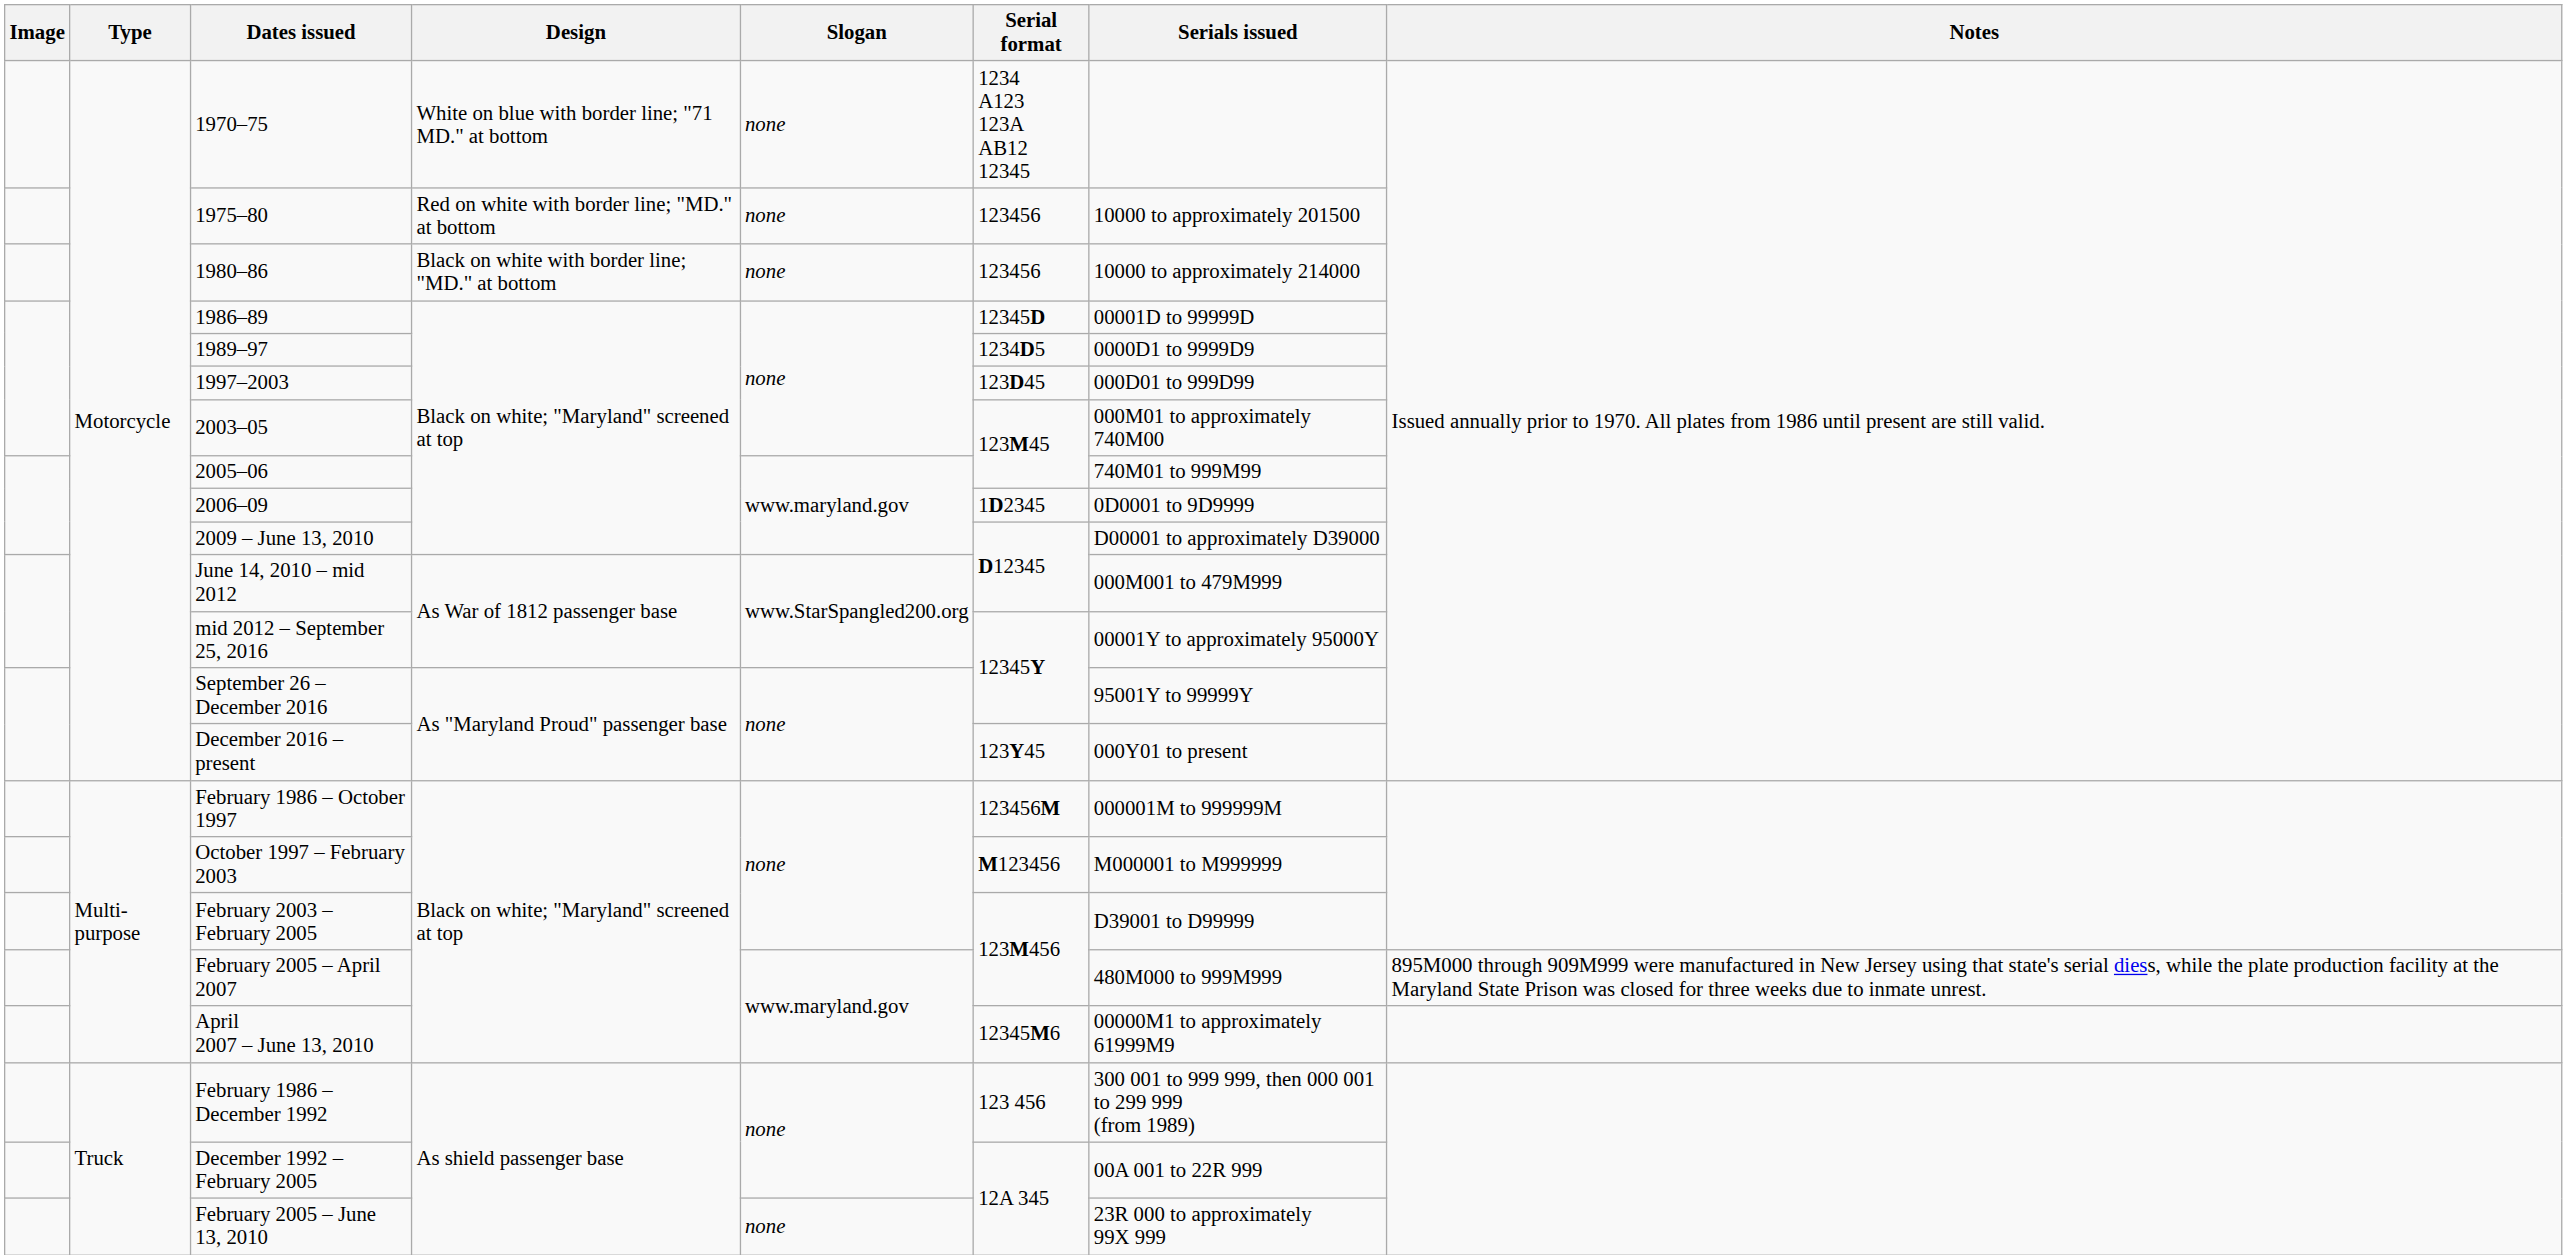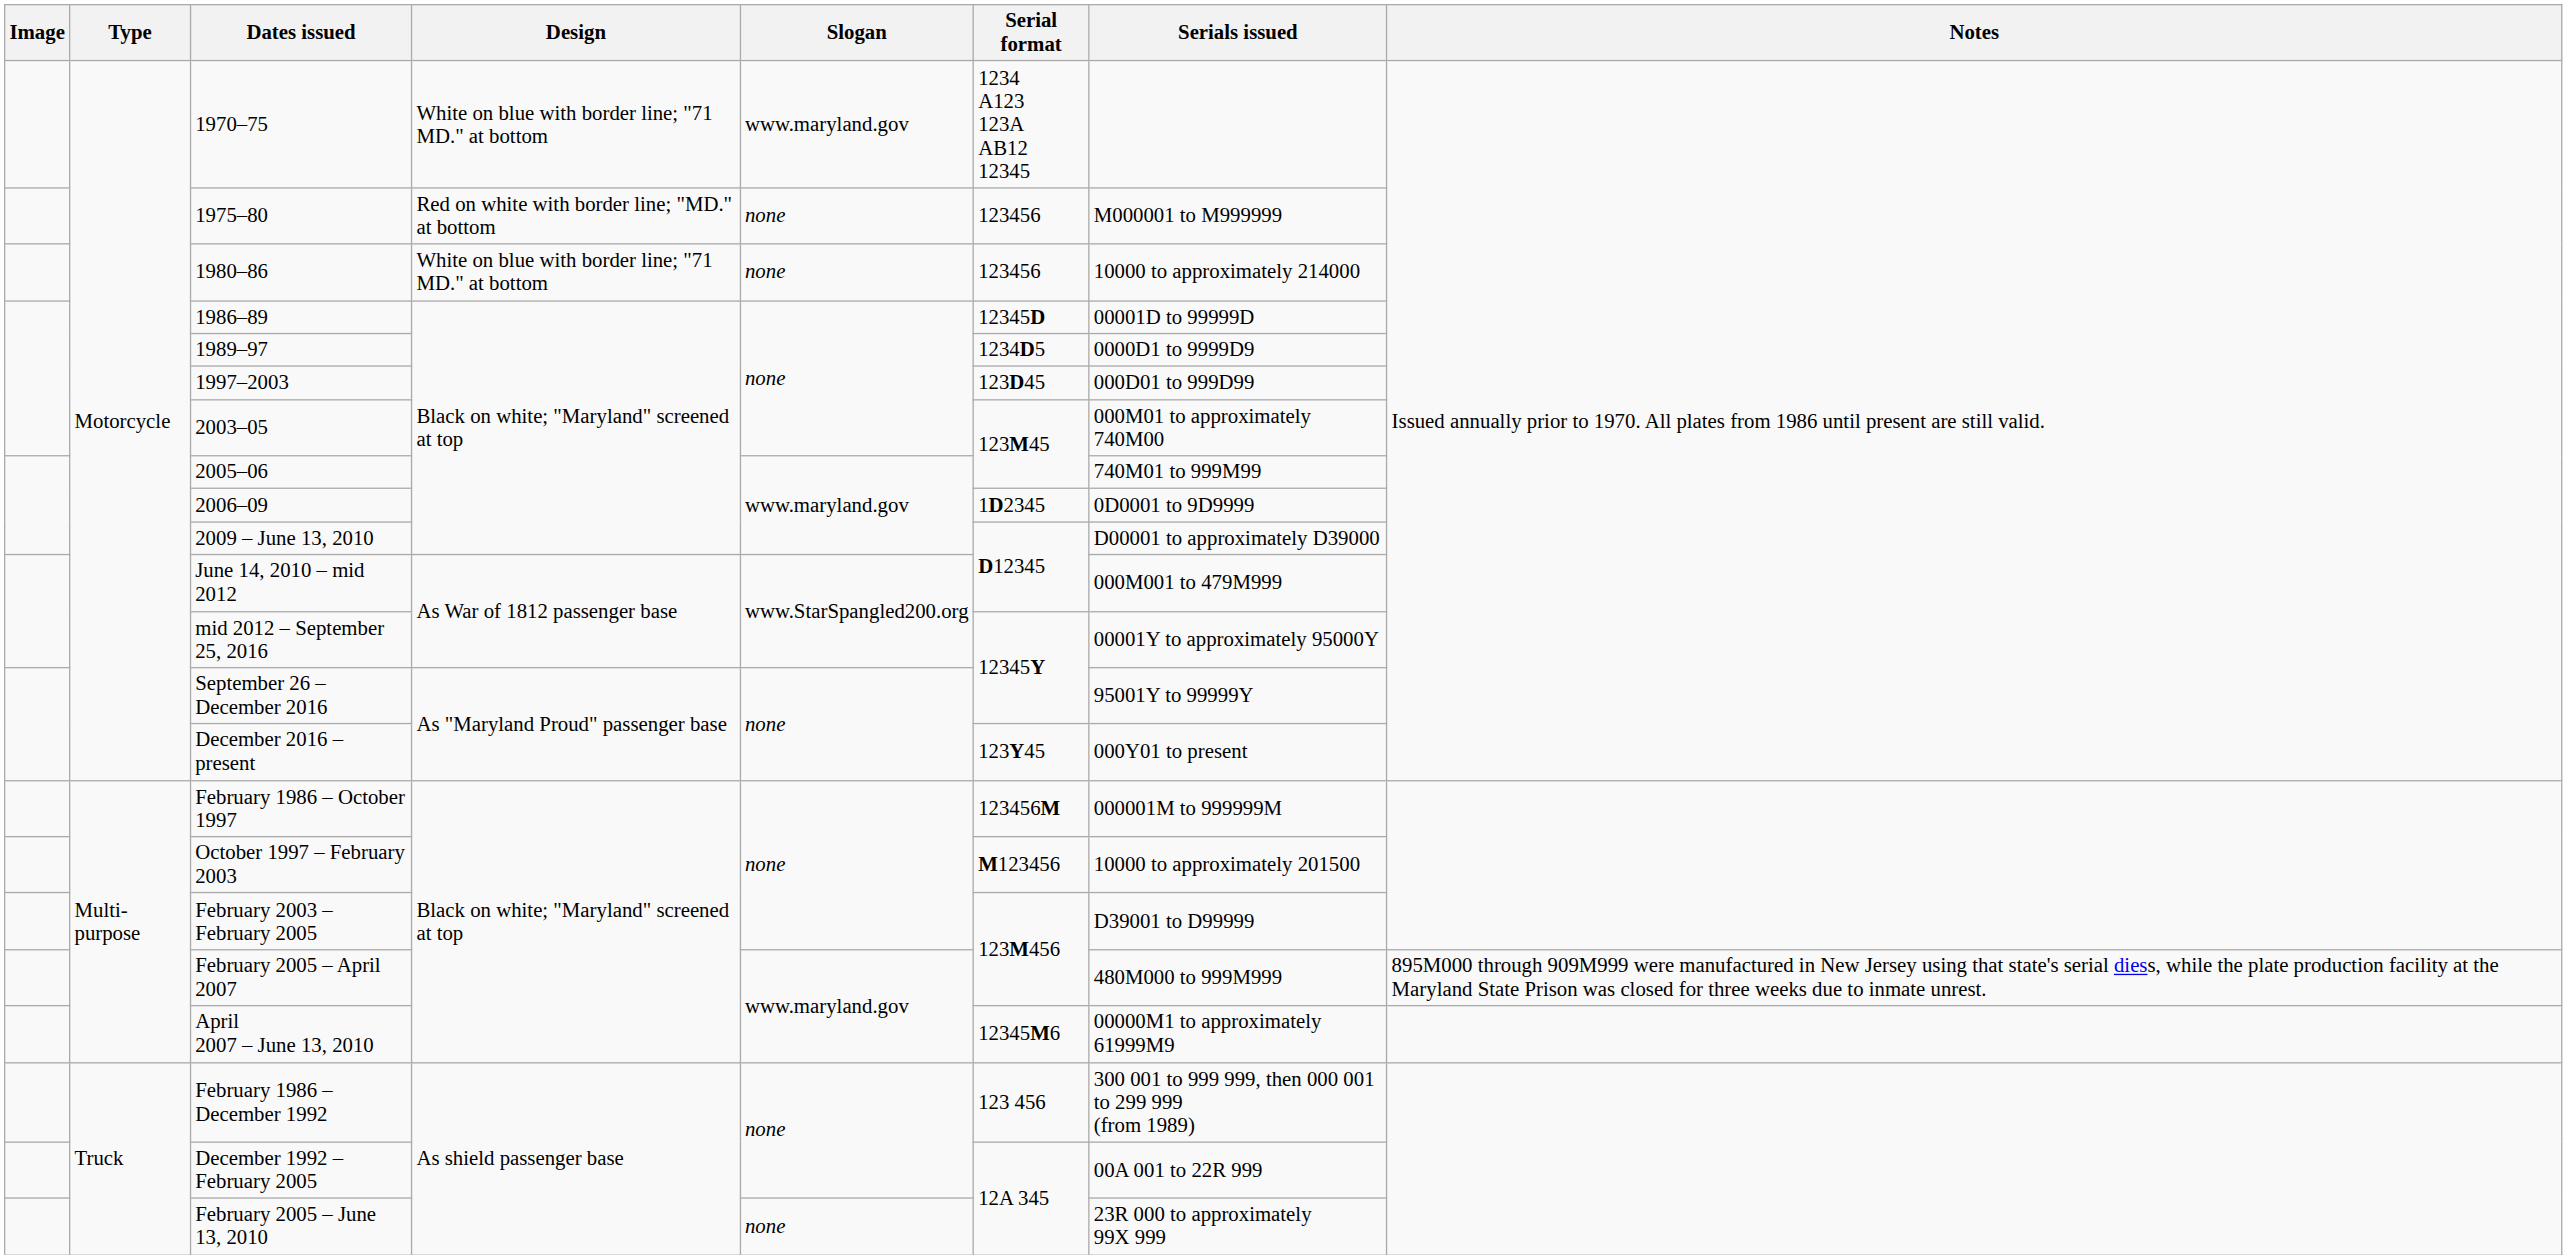 <table class="wikitable">
 <tr>
 <th>Image</th>
 <th>Type</th>
 <th>Dates issued</th>
 <th>Design</th>
 <th>Slogan</th>
 <th>Serial format</th>
 <th>Serials issued</th>
 <th>Notes</th>
 </tr>
 <tr>
 <td></td>
 <td rowspan="14">Motorcycle</td>
 <td>1970–75</td>
 <td>White on blue with border line; "71 MD." at bottom</td>
-<td><em>none</em></td>
+<td>www.maryland.gov</td>
 <td>1234<br>A123<br>123A<br>AB12<br>12345</td>
 <td></td>
 <td rowspan="14">Issued annually prior to 1970. All plates from 1986 until present are still valid.</td>
 </tr>
 <tr>
 <td></td>
 <td>1975–80</td>
 <td>Red on white with border line; "MD." at bottom</td>
 <td><em>none</em></td>
 <td>123456</td>
-<td>10000 to approximately 201500</td>
+<td>M000001 to M999999</td>
 </tr>
 <tr>
 <td></td>
 <td>1980–86</td>
-<td>Black on white with border line; "MD." at bottom</td>
+<td>White on blue with border line; "71 MD." at bottom</td>
 <td><em>none</em></td>
 <td>123456</td>
 <td>10000 to approximately 214000</td>
 </tr>
 <tr>
 <td rowspan="4"></td>
 <td>1986–89</td>
 <td rowspan="7">Black on white; "Maryland" screened at top</td>
 <td rowspan="4"><em>none</em></td>
 <td>12345<strong>D</strong></td>
 <td>00001D to 99999D</td>
 </tr>
 <tr>
 <td>1989–97</td>
 <td>1234<strong>D</strong>5</td>
 <td>0000D1 to 9999D9</td>
 </tr>
 <tr>
 <td>1997–2003</td>
 <td>123<strong>D</strong>45</td>
 <td>000D01 to 999D99</td>
 </tr>
 <tr>
 <td>2003–05</td>
 <td rowspan="2">123<strong>M</strong>45</td>
 <td>000M01 to approximately 740M00</td>
 </tr>
 <tr>
 <td rowspan="3"></td>
 <td>2005–06</td>
 <td rowspan="3">www.maryland.gov</td>
 <td>740M01 to 999M99</td>
 </tr>
 <tr>
 <td>2006–09</td>
 <td>1<strong>D</strong>2345</td>
 <td>0D0001 to 9D9999</td>
 </tr>
 <tr>
 <td>2009 – June 13, 2010</td>
 <td rowspan="2"><strong>D</strong>12345</td>
 <td>D00001 to approximately D39000</td>
 </tr>
 <tr>
 <td rowspan="2"></td>
 <td>June 14, 2010 – mid 2012</td>
 <td rowspan="2">As War of 1812 passenger base</td>
 <td rowspan="2">www.StarSpangled200.org</td>
 <td>000M001 to 479M999</td>
 </tr>
 <tr>
 <td>mid 2012 – September 25, 2016</td>
 <td rowspan="2">12345<strong>Y</strong></td>
 <td>00001Y to approximately 95000Y</td>
 </tr>
 <tr>
 <td rowspan="2"></td>
 <td>September 26 – December 2016</td>
 <td rowspan="2">As "Maryland Proud" passenger base</td>
 <td rowspan="2"><em>none</em></td>
 <td>95001Y to 99999Y</td>
 </tr>
 <tr>
 <td>December 2016 – present</td>
 <td>123<strong>Y</strong>45</td>
 <td>000Y01 to present</td>
 </tr>
 <tr>
 <td></td>
 <td rowspan="5">Multi-purpose</td>
 <td>February 1986 – October 1997</td>
 <td rowspan="5">Black on white; "Maryland" screened at top</td>
 <td rowspan="3"><em>none</em></td>
 <td>123456<strong>M</strong></td>
 <td>000001M to 999999M</td>
 <td rowspan="3"></td>
 </tr>
 <tr>
 <td></td>
 <td>October 1997 – February 2003</td>
 <td><strong>M</strong>123456</td>
-<td>M000001 to M999999</td>
+<td>10000 to approximately 201500</td>
 </tr>
 <tr>
 <td></td>
 <td>February 2003 – February 2005</td>
 <td rowspan="2">123<strong>M</strong>456</td>
 <td>D39001 to D99999</td>
 </tr>
 <tr>
 <td></td>
 <td>February 2005 – April<br>2007</td>
 <td rowspan="2">www.maryland.gov</td>
 <td>480M000 to 999M999</td>
 <td>895M000 through 909M999 were manufactured in New Jersey using that state's serial <a href='#'>dies</a>s, while the plate production facility at the Maryland State Prison was closed for three weeks due to inmate unrest.</td>
 </tr>
 <tr>
 <td></td>
 <td>April<br>2007 – June 13, 2010</td>
 <td>12345<strong>M</strong>6</td>
 <td>00000M1 to approximately 61999M9</td>
 <td></td>
 </tr>
 <tr>
 <td></td>
 <td rowspan="3">Truck</td>
 <td>February 1986 – December 1992</td>
 <td rowspan="3">As shield passenger base</td>
 <td rowspan="2"><em>none</em></td>
 <td>123 456</td>
 <td>300 001 to 999 999, then 000 001 to 299 999<br>(from 1989)</td>
 <td rowspan="3"></td>
 </tr>
 <tr>
 <td></td>
 <td>December 1992 – February 2005</td>
 <td rowspan="2">12A 345</td>
 <td>00A 001 to 22R 999</td>
 </tr>
 <tr>
 <td></td>
 <td>February 2005 – June 13, 2010</td>
 <td><em>none</em></td>
 <td>23R 000 to approximately 99X 999</td>
 </tr>
 </table>
